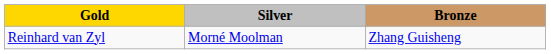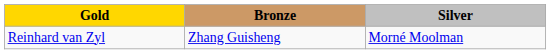 <table class="wikitable" style="text-align:left">
 <tr align="center">
 <td width=200 bgcolor=gold><strong>Gold</strong></td>
+<td width=200 bgcolor=CC9966><strong>Bronze</strong></td>
 <td width=200 bgcolor=silver><strong>Silver</strong></td>
-<td width=200 bgcolor=CC9966><strong>Bronze</strong></td>
 </tr>
 <tr>
 <td><a href='#'>Reinhard van Zyl</a><br></td>
+<td><a href='#'>Zhang Guisheng</a><br></td>
 <td><a href='#'>Morné Moolman</a><br></td>
-<td><a href='#'>Zhang Guisheng</a><br></td>
 </tr>
 </table>
